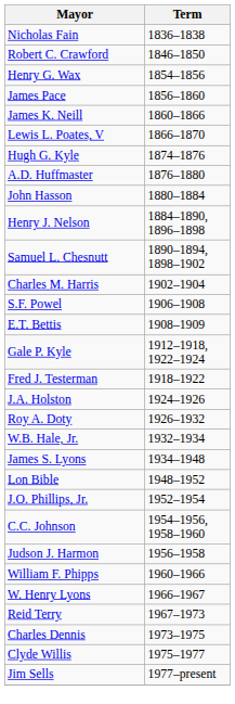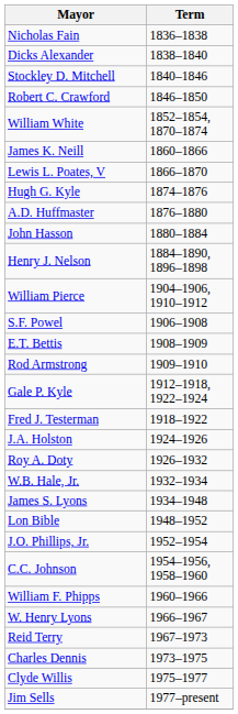 <table class="wikitable sortable">
 <tr>
 <th>Mayor</th>
 <th>Term</th>
 </tr>
 <tr>
 <td width="170"><a href='#'>Nicholas Fain</a></td>
 <td width="100">1836–1838</td>
 </tr>
 <tr>
+<td><a href='#'>Dicks Alexander</a></td>
+<td>1838–1840</td>
+</tr>
+<tr>
+<td><a href='#'>Stockley D. Mitchell</a></td>
+<td>1840–1846</td>
+</tr>
+<tr>
 <td><a href='#'>Robert C. Crawford</a></td>
 <td>1846–1850</td>
 </tr>
 <tr>
-<td><a href='#'>Henry G. Wax</a></td>
-<td>1854–1856</td>
-</tr>
-<tr>
-<td><a href='#'>James Pace</a></td>
-<td>1856–1860</td>
+<td><a href='#'>William White</a></td>
+<td>1852–1854, 1870–1874</td>
 </tr>
 <tr>
 <td><a href='#'>James K. Neill</a></td>
 <td>1860–1866</td>
 </tr>
 <tr>
 <td><a href='#'>Lewis L. Poates, V</a></td>
 <td>1866–1870</td>
 </tr>
 <tr>
 <td><a href='#'>Hugh G. Kyle</a></td>
 <td>1874–1876</td>
 </tr>
 <tr>
 <td><a href='#'>A.D. Huffmaster</a></td>
 <td>1876–1880</td>
 </tr>
 <tr>
 <td><a href='#'>John Hasson</a></td>
 <td>1880–1884</td>
 </tr>
 <tr>
 <td><a href='#'>Henry J. Nelson</a></td>
 <td>1884–1890, 1896–1898</td>
 </tr>
 <tr>
-<td><a href='#'>Samuel L. Chesnutt</a></td>
-<td>1890–1894, 1898–1902</td>
-</tr>
-<tr>
-<td><a href='#'>Charles M. Harris</a></td>
-<td>1902–1904</td>
+<td><a href='#'>William Pierce</a></td>
+<td>1904–1906, 1910–1912</td>
 </tr>
 <tr>
 <td><a href='#'>S.F. Powel</a></td>
 <td>1906–1908</td>
 </tr>
 <tr>
 <td><a href='#'>E.T. Bettis</a></td>
 <td>1908–1909</td>
+</tr>
+<tr>
+<td><a href='#'>Rod Armstrong</a></td>
+<td>1909–1910</td>
 </tr>
 <tr>
 <td><a href='#'>Gale P. Kyle</a></td>
 <td>1912–1918, 1922–1924</td>
 </tr>
 <tr>
 <td><a href='#'>Fred J. Testerman</a></td>
 <td>1918–1922</td>
 </tr>
 <tr>
 <td><a href='#'>J.A. Holston</a></td>
 <td>1924–1926</td>
 </tr>
 <tr>
 <td><a href='#'>Roy A. Doty</a></td>
 <td>1926–1932</td>
 </tr>
 <tr>
 <td><a href='#'>W.B. Hale, Jr.</a></td>
 <td>1932–1934</td>
 </tr>
 <tr>
 <td><a href='#'>James S. Lyons</a></td>
 <td>1934–1948</td>
 </tr>
 <tr>
 <td><a href='#'>Lon Bible</a></td>
 <td>1948–1952</td>
 </tr>
 <tr>
 <td><a href='#'>J.O. Phillips, Jr.</a></td>
 <td>1952–1954</td>
 </tr>
 <tr>
 <td><a href='#'>C.C. Johnson</a></td>
 <td>1954–1956, 1958–1960</td>
 </tr>
 <tr>
-<td><a href='#'>Judson J. Harmon</a></td>
-<td>1956–1958</td>
-</tr>
-<tr>
 <td><a href='#'>William F. Phipps</a></td>
 <td>1960–1966</td>
 </tr>
 <tr>
 <td><a href='#'>W. Henry Lyons</a></td>
 <td>1966–1967</td>
 </tr>
 <tr>
 <td><a href='#'>Reid Terry</a></td>
 <td>1967–1973</td>
 </tr>
 <tr>
 <td><a href='#'>Charles Dennis</a></td>
 <td>1973–1975</td>
 </tr>
 <tr>
 <td><a href='#'>Clyde Willis</a></td>
 <td>1975–1977</td>
 </tr>
 <tr>
 <td><a href='#'>Jim Sells</a></td>
 <td>1977–present</td>
 </tr>
 <tr>
 </tr>
 </table>
